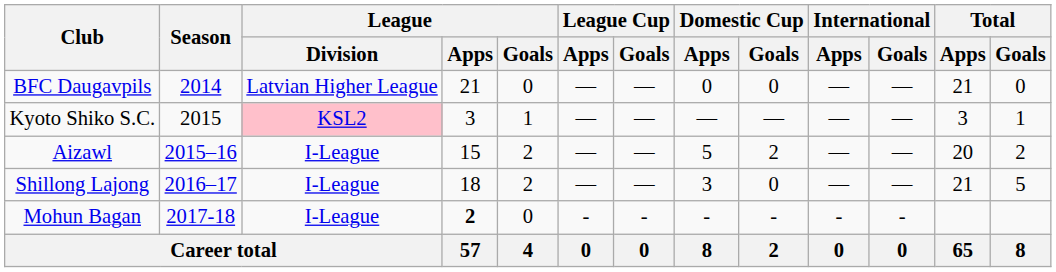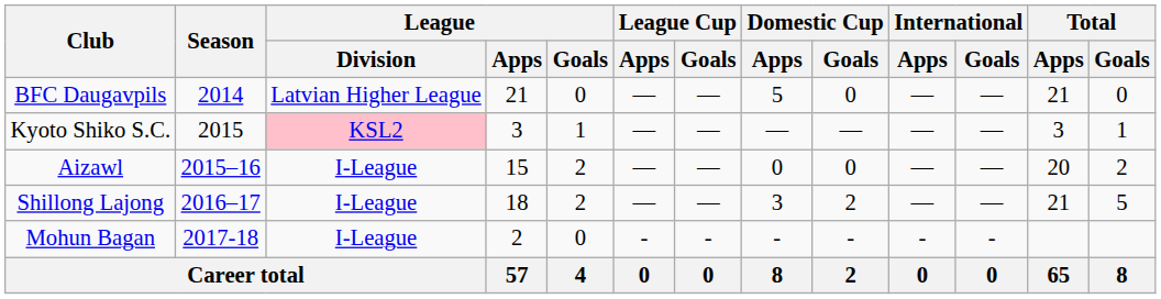 <table class="wikitable" style="text-align: center;">
 <tr>
 <th rowspan="2">Club</th>
 <th rowspan="2">Season</th>
 <th colspan="3">League</th>
 <th colspan="2">League Cup</th>
 <th colspan="2">Domestic Cup</th>
 <th colspan="2">International</th>
 <th colspan="2">Total</th>
 </tr>
 <tr>
 <th>Division</th>
 <th>Apps</th>
 <th>Goals</th>
 <th>Apps</th>
 <th>Goals</th>
 <th>Apps</th>
 <th>Goals</th>
 <th>Apps</th>
 <th>Goals</th>
 <th>Apps</th>
 <th>Goals</th>
 </tr>
 <tr>
 <td rowspan="1"><a href='#'>BFC Daugavpils</a></td>
 <td><a href='#'>2014</a></td>
 <td><a href='#'>Latvian Higher League</a></td>
 <td>21</td>
 <td>0</td>
 <td>—</td>
 <td>—</td>
-<td>0</td>
+<td>5</td>
 <td>0</td>
 <td>—</td>
 <td>—</td>
 <td>21</td>
 <td>0</td>
 </tr>
 <tr>
 <td>Kyoto Shiko S.C.</td>
 <td>2015</td>
 <td style="background: pink;"><a href='#'>KSL2</a></td>
 <td>3</td>
 <td>1</td>
 <td>—</td>
 <td>—</td>
 <td>—</td>
 <td>—</td>
 <td>—</td>
 <td>—</td>
 <td>3</td>
 <td>1</td>
 </tr>
 <tr>
 <td rowspan="1"><a href='#'>Aizawl</a></td>
 <td><a href='#'>2015–16</a></td>
 <td><a href='#'>I-League</a></td>
 <td>15</td>
 <td>2</td>
 <td>—</td>
 <td>—</td>
-<td>5</td>
-<td>2</td>
+<td>0</td>
+<td>0</td>
 <td>—</td>
 <td>—</td>
 <td>20</td>
 <td>2</td>
 </tr>
 <tr>
 <td rowspan="1"><a href='#'>Shillong Lajong</a></td>
 <td><a href='#'>2016–17</a></td>
 <td><a href='#'>I-League</a></td>
 <td>18</td>
 <td>2</td>
 <td>—</td>
 <td>—</td>
 <td>3</td>
-<td>0</td>
+<td>2</td>
 <td>—</td>
 <td>—</td>
 <td>21</td>
 <td>5</td>
 </tr>
 <tr>
 <td rowspan="1"><a href='#'>Mohun Bagan</a></td>
 <td><a href='#'>2017-18</a></td>
 <td><a href='#'>I-League</a></td>
-<td><strong>2</strong></td>
+<td>2</td>
 <td>0</td>
 <td>-</td>
 <td>-</td>
 <td>-</td>
 <td>-</td>
 <td>-</td>
 <td>-</td>
 <td></td>
 </tr>
 <tr>
 <th colspan="3">Career total</th>
 <th>57</th>
 <th>4</th>
 <th>0</th>
 <th>0</th>
 <th>8</th>
 <th>2</th>
 <th>0</th>
 <th>0</th>
 <th>65</th>
 <th>8</th>
 </tr>
 </table>
